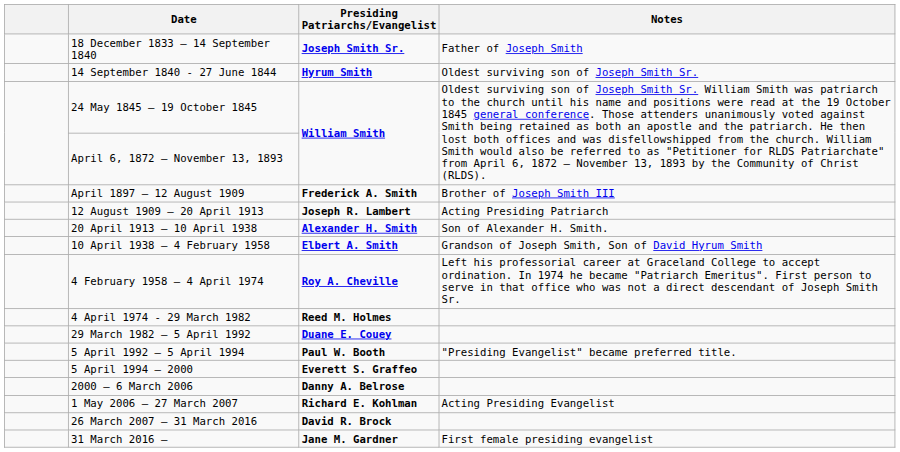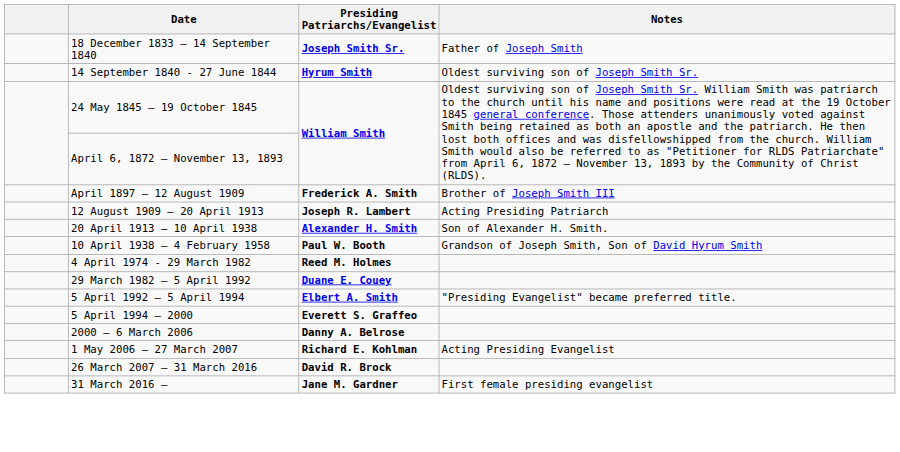 <table class="wikitable">
 <tr>
 <th style="width:72px"></th>
 <th style="width:275px">Date</th>
 <th style="width:150px">Presiding Patriarchs/Evangelist</th>
 <th style="width:550px">Notes</th>
 </tr>
 <tr>
 <td></td>
 <td>18 December 1833 – 14 September 1840</td>
 <td><strong><a href='#'>Joseph Smith Sr.</a></strong></td>
 <td>Father of <a href='#'>Joseph Smith</a></td>
 </tr>
 <tr>
 <td></td>
 <td>14 September 1840 - 27 June 1844</td>
 <td><strong><a href='#'>Hyrum Smith</a></strong></td>
 <td>Oldest surviving son of <a href='#'>Joseph Smith Sr.</a></td>
 </tr>
 <tr>
 <td rowspan="2"></td>
 <td>24 May 1845 – 19 October 1845</td>
 <td rowspan="2"><strong><a href='#'>William Smith</a></strong></td>
 <td rowspan="2">Oldest surviving son of <a href='#'>Joseph Smith Sr.</a> William Smith was patriarch to the church until his name and positions were read at the 19 October 1845 <a href='#'>general conference</a>. Those attenders unanimously voted against Smith being retained as both an apostle and the patriarch. He then lost both offices and was disfellowshipped from the church. William Smith would also be referred to as "Petitioner for RLDS Patriarchate" from April 6, 1872 – November 13, 1893 by the Community of Christ (RLDS).</td>
 </tr>
 <tr>
 <td>April 6, 1872 – November 13, 1893</td>
 </tr>
 <tr>
 <td></td>
 <td>April 1897 – 12 August 1909</td>
 <td><strong>Frederick A. Smith</strong></td>
 <td>Brother of <a href='#'>Joseph Smith III</a></td>
 </tr>
 <tr>
 <td></td>
 <td>12 August 1909 – 20 April 1913</td>
 <td><strong>Joseph R. Lambert</strong></td>
 <td>Acting Presiding Patriarch</td>
 </tr>
 <tr>
 <td></td>
 <td>20 April 1913 – 10 April 1938</td>
 <td><strong><a href='#'>Alexander H. Smith</a></strong></td>
 <td>Son of Alexander H. Smith.</td>
 </tr>
 <tr>
 <td></td>
 <td>10 April 1938 – 4 February 1958</td>
-<td><strong><a href='#'>Elbert A. Smith</a></strong></td>
+<td><strong>Paul W. Booth</strong></td>
 <td>Grandson of Joseph Smith, Son of <a href='#'>David Hyrum Smith</a></td>
-</tr>
-<tr>
-<td></td>
-<td>4 February 1958 – 4 April 1974</td>
-<td><strong><a href='#'>Roy A. Cheville</a></strong></td>
-<td>Left his professorial career at Graceland College to accept ordination. In 1974 he became "Patriarch Emeritus". First person to serve in that office who was not a direct descendant of Joseph Smith Sr.</td>
 </tr>
 <tr>
 <td></td>
 <td>4 April 1974 - 29 March 1982</td>
 <td><strong>Reed M. Holmes</strong></td>
 <td> </td>
 </tr>
 <tr>
 <td></td>
 <td>29 March 1982 – 5 April 1992</td>
 <td><strong><a href='#'>Duane E. Couey</a></strong></td>
 <td> </td>
 </tr>
 <tr>
 <td></td>
 <td>5 April 1992 – 5 April 1994</td>
-<td><strong>Paul W. Booth</strong></td>
+<td><strong><a href='#'>Elbert A. Smith</a></strong></td>
 <td>"Presiding Evangelist" became preferred title.</td>
 </tr>
 <tr>
 <td></td>
 <td>5 April 1994 – 2000</td>
 <td><strong>Everett S. Graffeo</strong></td>
 <td> </td>
 </tr>
 <tr>
 <td></td>
 <td>2000 – 6 March 2006</td>
 <td><strong>Danny A. Belrose</strong></td>
 <td> </td>
 </tr>
 <tr>
 <td></td>
 <td>1 May 2006 – 27 March 2007</td>
 <td><strong>Richard E. Kohlman</strong></td>
 <td>Acting Presiding Evangelist</td>
 </tr>
 <tr>
 <td></td>
 <td>26 March 2007 – 31 March 2016</td>
 <td><strong>David R. Brock</strong></td>
 <td> </td>
 </tr>
 <tr>
 <td></td>
 <td>31 March 2016 –</td>
 <td><strong>Jane M. Gardner</strong></td>
 <td>First female presiding evangelist</td>
 </tr>
 </table>
